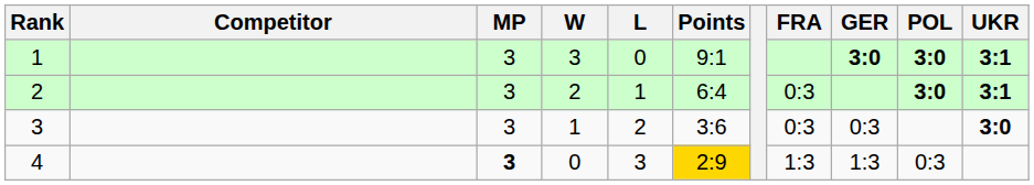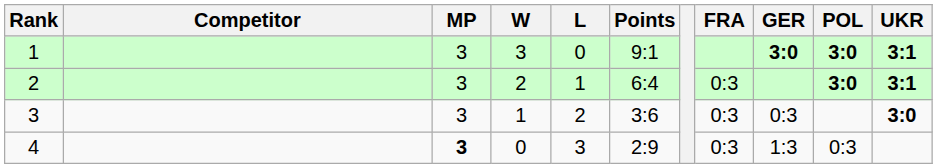 <table class="wikitable" style="text-align:center">
 <tr>
 <th>Rank</th>
 <th style="width:18em">Competitor</th>
 <th style="width:2.5em">MP</th>
 <th style="width:2.5em">W</th>
 <th style="width:2.5em">L</th>
 <th>Points</th>
 <th rowspan="5"> </th>
 <th style="width:2.5em">FRA</th>
 <th style="width:2.5em">GER</th>
 <th style="width:2.5em">POL</th>
 <th style="width:2.5em">UKR</th>
 </tr>
 <tr style="background:#cfc;">
 <td>1</td>
 <td style="text-align:left"></td>
 <td>3</td>
 <td>3</td>
 <td>0</td>
 <td>9:1</td>
 <td></td>
 <td><strong>3:0</strong></td>
 <td><strong>3:0</strong></td>
 <td><strong>3:1</strong></td>
 </tr>
 <tr style="background:#cfc;">
 <td>2</td>
 <td style="text-align:left"></td>
 <td>3</td>
 <td>2</td>
 <td>1</td>
 <td>6:4</td>
 <td>0:3</td>
 <td></td>
 <td><strong>3:0</strong></td>
 <td><strong>3:1</strong></td>
 </tr>
 <tr>
 <td>3</td>
 <td style="text-align:left"></td>
 <td>3</td>
 <td>1</td>
 <td>2</td>
 <td>3:6</td>
 <td>0:3</td>
 <td>0:3</td>
 <td></td>
 <td><strong>3:0</strong></td>
 </tr>
 <tr>
 <td>4</td>
 <td style="text-align:left"></td>
 <td><strong>3</strong></td>
 <td>0</td>
 <td>3</td>
-<td style="background: gold;">2:9</td>
-<td>1:3</td>
+<td>2:9</td>
+<td>0:3</td>
 <td>1:3</td>
 <td>0:3</td>
 <td></td>
 </tr>
 </table>
